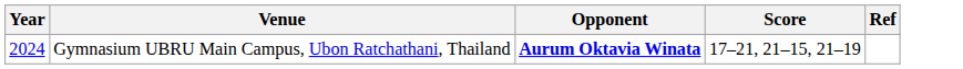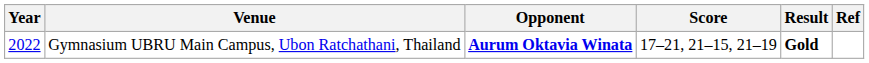 <table class="sortable wikitable" style="font-size: 90%;">
 <tr>
 <th>Year</th>
 <th>Venue</th>
 <th>Opponent</th>
 <th>Score</th>
+<th>Result</th>
 <th>Ref</th>
 </tr>
 <tr style="background:white">
-<td align="center"><a href='#'>2024</a></td>
+<td align="center"><a href='#'>2022</a></td>
 <td align="left">Gymnasium UBRU Main Campus, <a href='#'>Ubon Ratchathani</a>, Thailand</td>
 <td align="left"><strong> <a href='#'>Aurum Oktavia Winata</a></strong></td>
 <td align="left">17–21, 21–15, 21–19</td>
+<td style="text-align:left; background:white"> <strong>Gold</strong></td>
 <td style="text-align:center; background:white"></td>
 </tr>
 </table>
